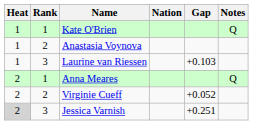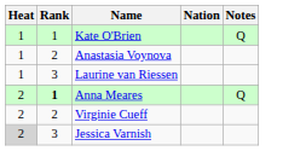 <table class="wikitable sortable" style="text-align:center">
 <tr>
 <th>Heat</th>
 <th>Rank</th>
 <th>Name</th>
 <th>Nation</th>
-<th>Gap</th>
 <th>Notes</th>
 </tr>
 <tr bgcolor=ccffcc>
 <td>1</td>
 <td>1</td>
 <td align=left><a href='#'>Kate O'Brien</a></td>
 <td align=left></td>
-<td></td>
 <td>Q</td>
 </tr>
 <tr>
 <td>1</td>
 <td>2</td>
 <td align=left><a href='#'>Anastasia Voynova</a></td>
 <td align=left></td>
 <td></td>
-<td></td>
 </tr>
 <tr>
 <td>1</td>
 <td>3</td>
 <td align=left><a href='#'>Laurine van Riessen</a></td>
 <td align=left></td>
-<td>+0.103</td>
 <td></td>
 </tr>
 <tr bgcolor=ccffcc>
 <td>2</td>
-<td>1</td>
+<td><strong>1</strong></td>
 <td align=left><a href='#'>Anna Meares</a></td>
 <td align=left></td>
-<td></td>
 <td>Q</td>
 </tr>
 <tr>
 <td>2</td>
 <td>2</td>
 <td align=left><a href='#'>Virginie Cueff</a></td>
 <td align=left></td>
-<td>+0.052</td>
 <td></td>
 </tr>
 <tr>
 <td style="background: lightgrey;">2</td>
 <td>3</td>
 <td align=left><a href='#'>Jessica Varnish</a></td>
 <td align=left></td>
-<td>+0.251</td>
 <td></td>
 </tr>
 </table>
